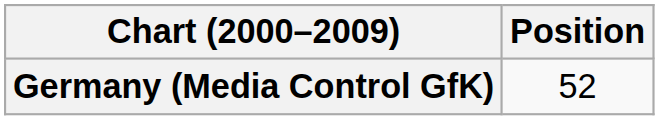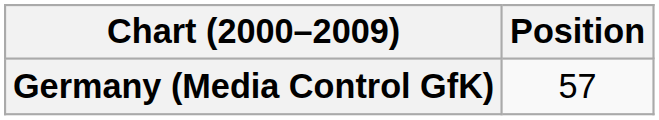 <table class="wikitable plainrowheaders">
 <tr>
 <th>Chart (2000–2009)</th>
 <th>Position</th>
 </tr>
 <tr>
 <th scope="row">Germany (Media Control GfK)</th>
-<td style="text-align:center;">52</td>
+<td style="text-align:center;">57</td>
 </tr>
 </table>
